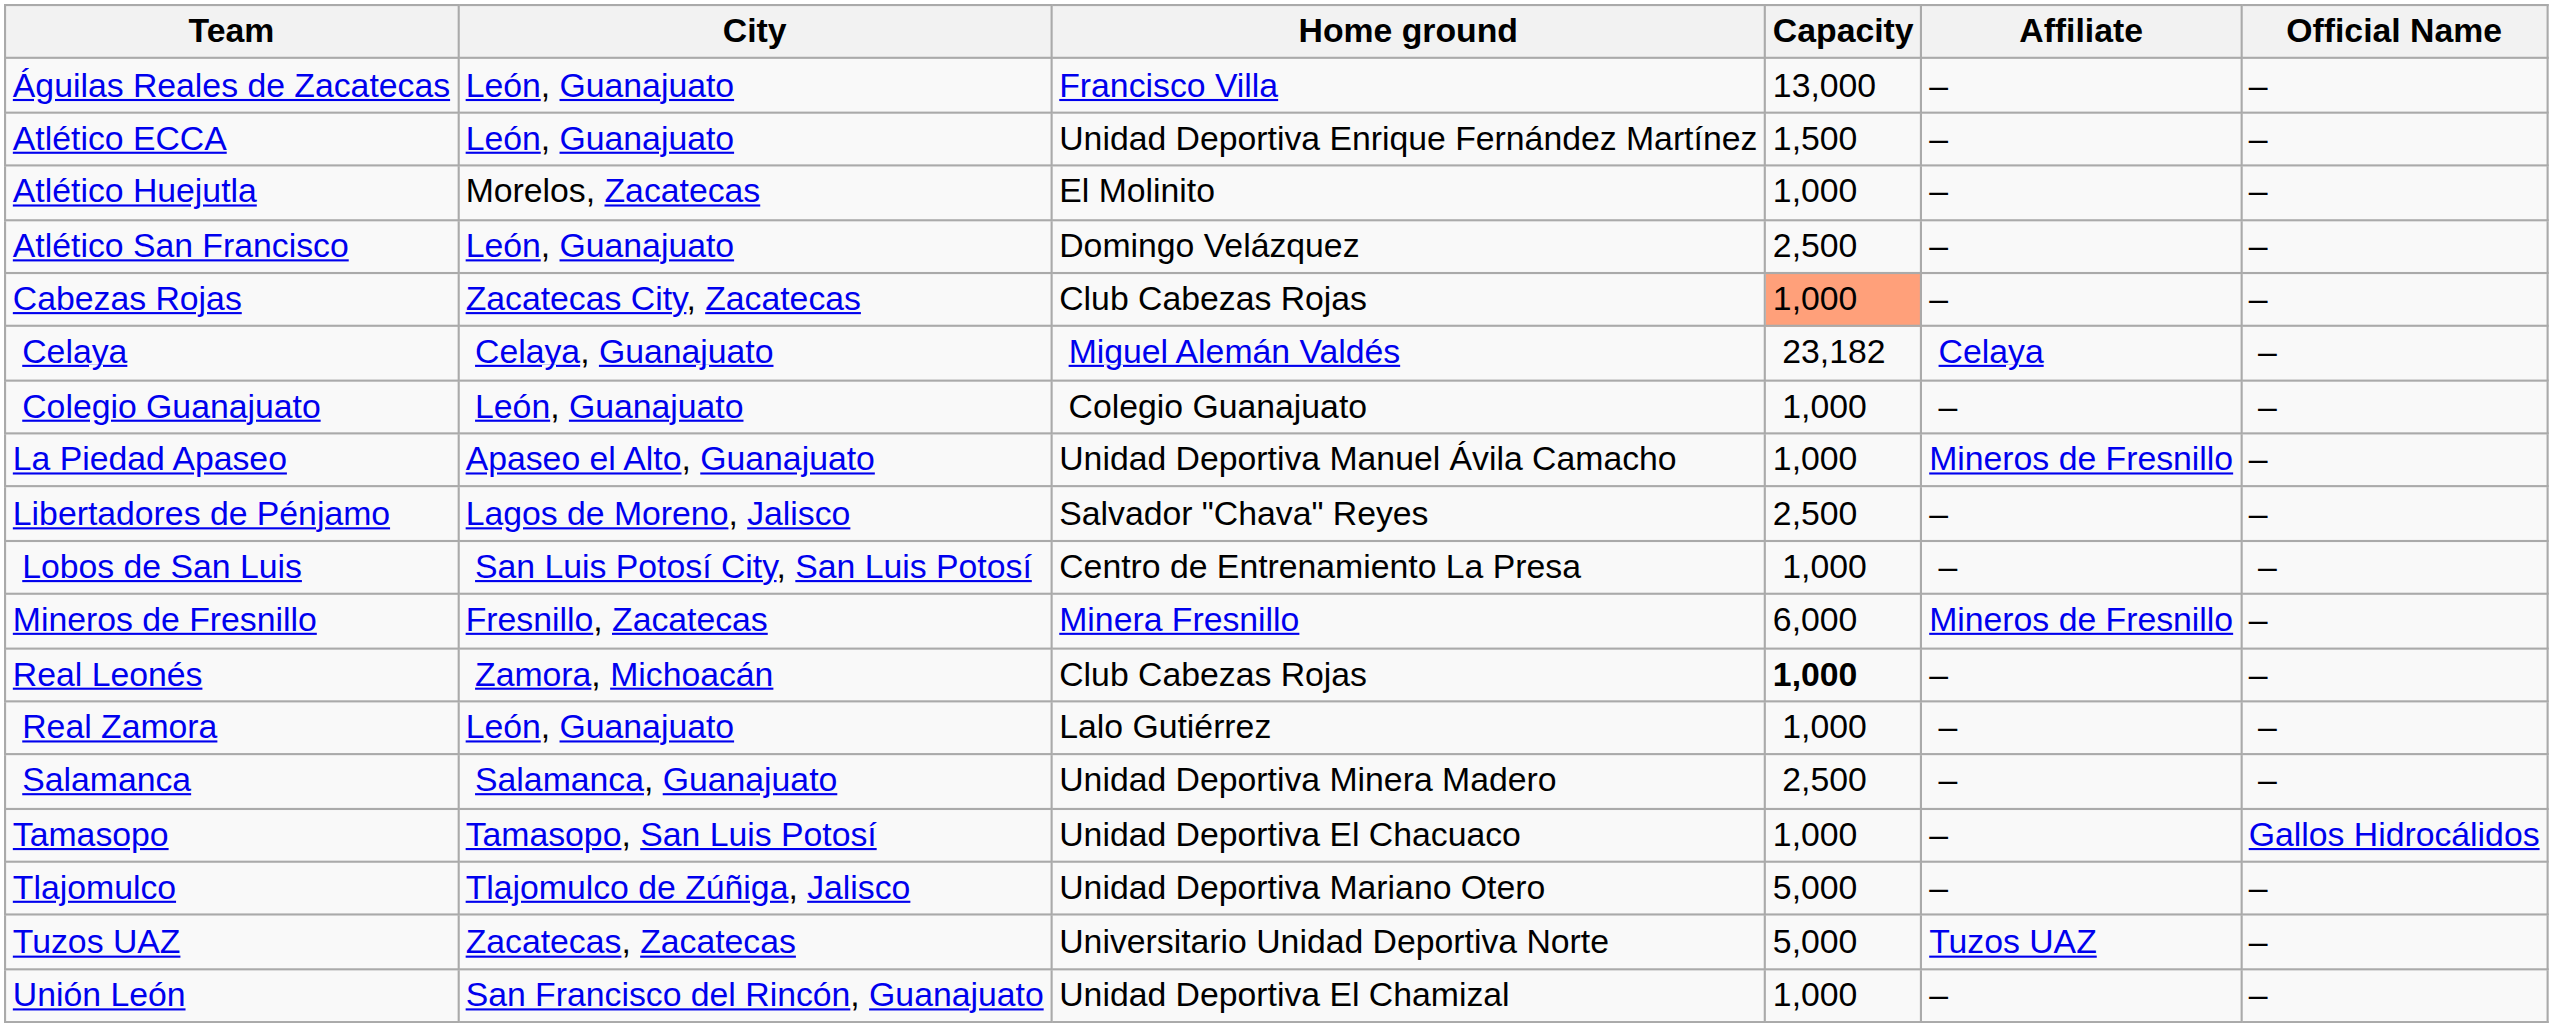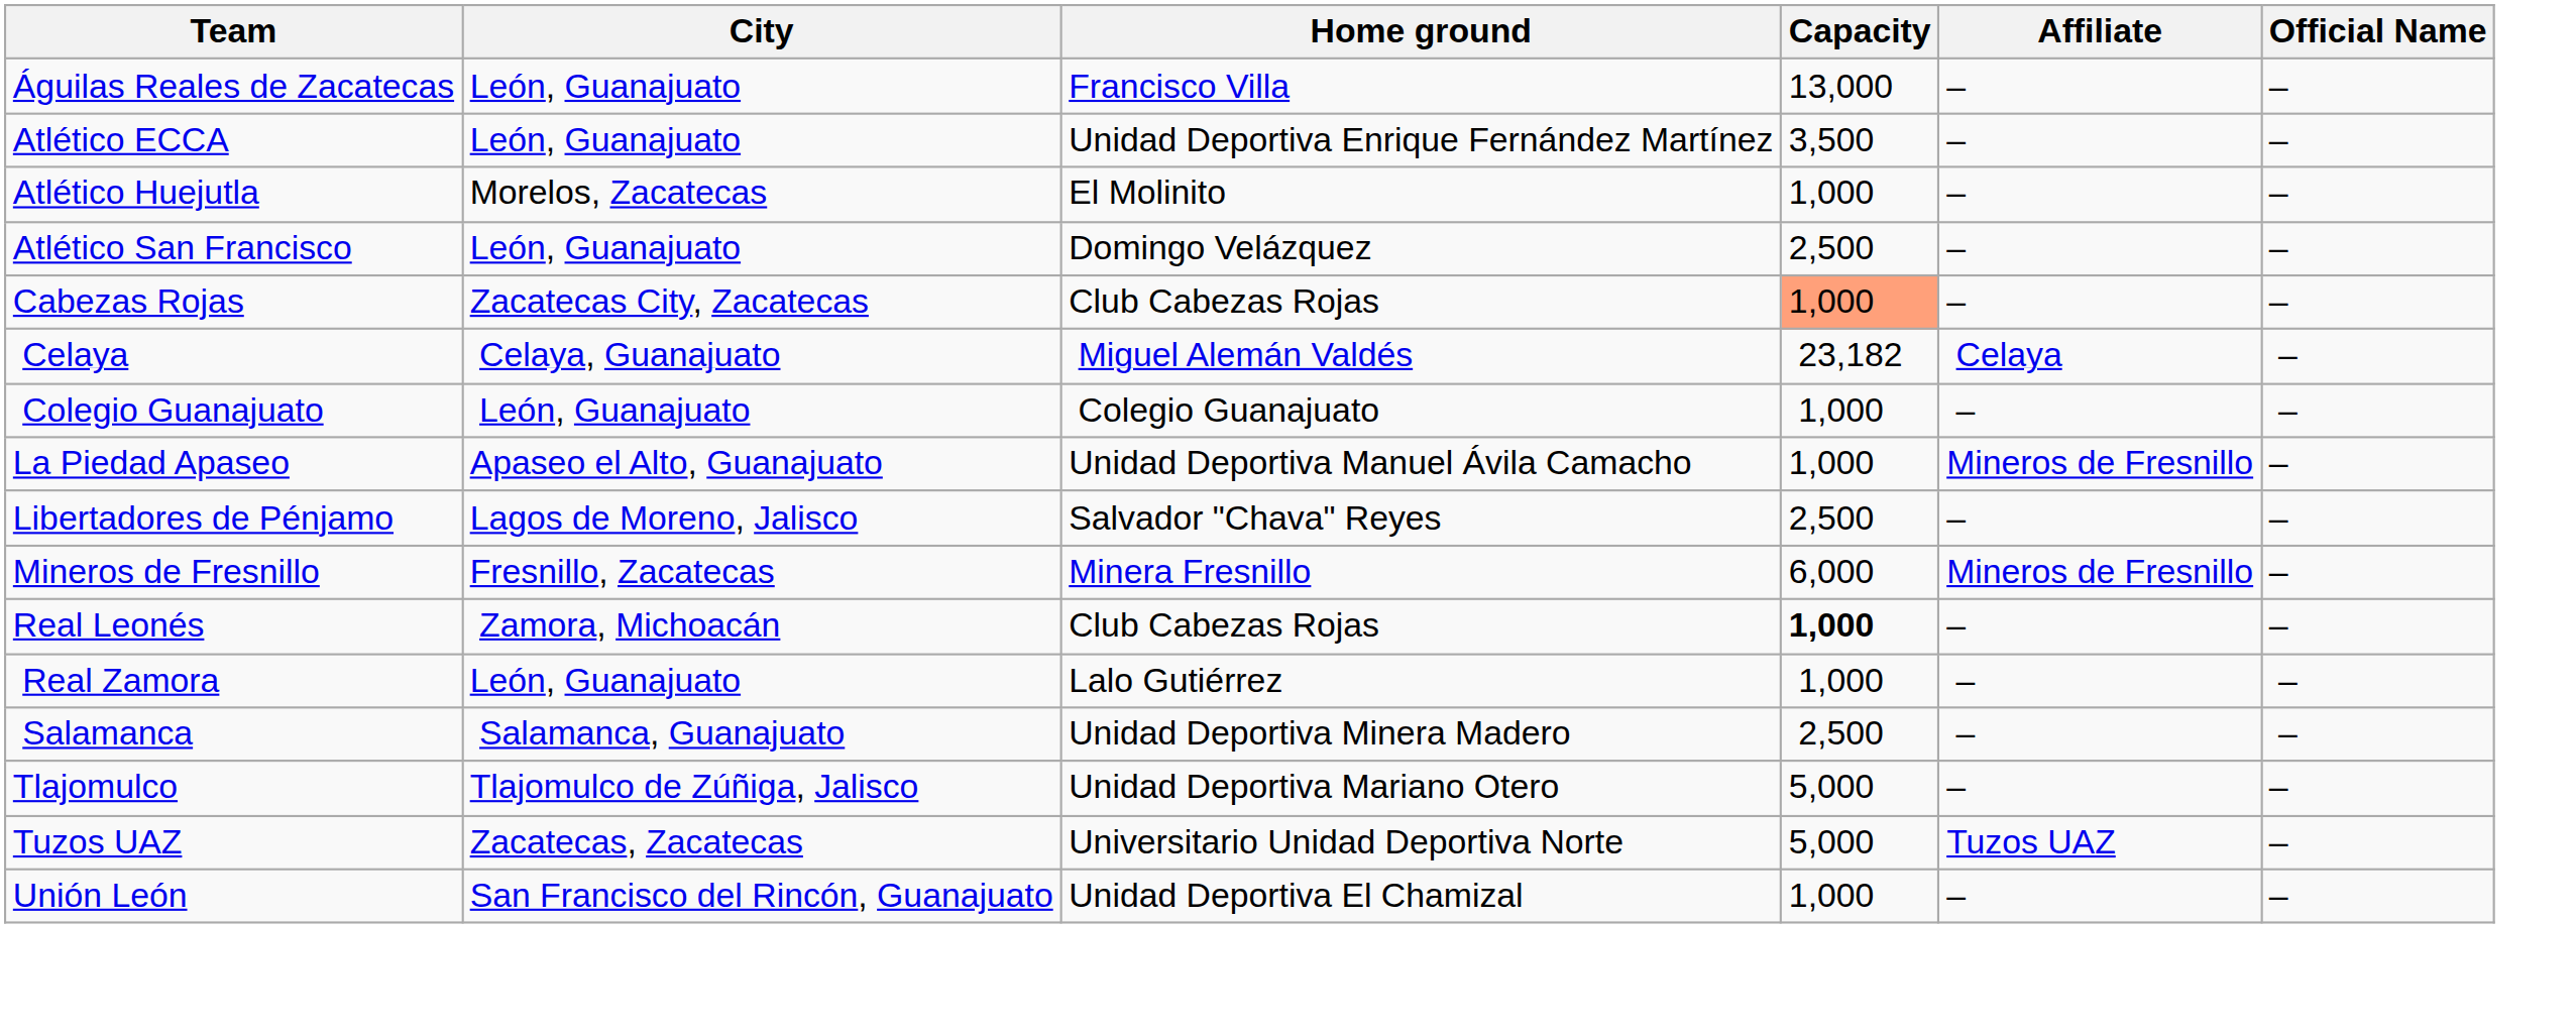 <table class="wikitable sortable">
 <tr>
 <th>Team</th>
 <th>City</th>
 <th>Home ground</th>
 <th>Capacity</th>
 <th>Affiliate</th>
 <th>Official Name</th>
 </tr>
 <tr>
 <td><a href='#'>Águilas Reales de Zacatecas</a></td>
 <td><a href='#'>León</a>, <a href='#'>Guanajuato</a></td>
 <td><a href='#'>Francisco Villa</a></td>
 <td>13,000</td>
 <td>–</td>
 <td>–</td>
 </tr>
 <tr>
 <td><a href='#'>Atlético ECCA</a></td>
 <td><a href='#'>León</a>, <a href='#'>Guanajuato</a></td>
 <td>Unidad Deportiva Enrique Fernández Martínez</td>
-<td>1,500</td>
+<td>3,500</td>
 <td>–</td>
 <td>–</td>
 </tr>
 <tr>
 <td><a href='#'>Atlético Huejutla</a></td>
 <td>Morelos, <a href='#'>Zacatecas</a></td>
 <td>El Molinito</td>
 <td>1,000</td>
 <td>–</td>
 <td>–</td>
 </tr>
 <tr>
 <td><a href='#'>Atlético San Francisco</a></td>
 <td><a href='#'>León</a>, <a href='#'>Guanajuato</a></td>
 <td>Domingo Velázquez</td>
 <td>2,500</td>
 <td>–</td>
 <td>–</td>
 </tr>
 <tr>
 <td><a href='#'>Cabezas Rojas</a></td>
 <td><a href='#'>Zacatecas City</a>, <a href='#'>Zacatecas</a></td>
 <td>Club Cabezas Rojas</td>
 <td style="background: lightsalmon;">1,000</td>
 <td>–</td>
 <td>–</td>
 </tr>
 <tr>
 <td> <a href='#'>Celaya</a> </td>
 <td> <a href='#'>Celaya</a>, <a href='#'>Guanajuato</a> </td>
 <td> <a href='#'>Miguel Alemán Valdés</a> </td>
 <td> 23,182 </td>
 <td> <a href='#'>Celaya</a> </td>
 <td> –</td>
 </tr>
 <tr>
 <td> <a href='#'>Colegio Guanajuato</a> </td>
 <td> <a href='#'>León</a>, <a href='#'>Guanajuato</a> </td>
 <td> Colegio Guanajuato </td>
 <td> 1,000</td>
 <td> – </td>
 <td> –</td>
 </tr>
 <tr>
 <td><a href='#'>La Piedad Apaseo</a></td>
 <td><a href='#'>Apaseo el Alto</a>, <a href='#'>Guanajuato</a></td>
 <td>Unidad Deportiva Manuel Ávila Camacho</td>
 <td>1,000</td>
 <td><a href='#'>Mineros de Fresnillo</a></td>
 <td>–</td>
 </tr>
 <tr>
 <td><a href='#'>Libertadores de Pénjamo</a></td>
 <td><a href='#'>Lagos de Moreno</a>, <a href='#'>Jalisco</a></td>
 <td>Salvador "Chava" Reyes</td>
 <td>2,500</td>
 <td>–</td>
 <td>–</td>
 </tr>
 <tr>
-<td> <a href='#'>Lobos de San Luis</a> </td>
-<td> <a href='#'>San Luis Potosí City</a>, <a href='#'>San Luis Potosí</a> </td>
-<td>Centro de Entrenamiento La Presa</td>
-<td> 1,000</td>
-<td> – </td>
-<td> –</td>
-</tr>
-<tr>
 <td><a href='#'>Mineros de Fresnillo</a></td>
 <td><a href='#'>Fresnillo</a>, <a href='#'>Zacatecas</a></td>
 <td><a href='#'>Minera Fresnillo</a></td>
 <td>6,000</td>
 <td><a href='#'>Mineros de Fresnillo</a></td>
 <td>–</td>
 </tr>
 <tr>
 <td><a href='#'>Real Leonés</a></td>
 <td> <a href='#'>Zamora</a>, <a href='#'>Michoacán</a> </td>
 <td>Club Cabezas Rojas</td>
 <td><strong>1,000</strong></td>
 <td>–</td>
 <td>–</td>
 </tr>
 <tr>
 <td> <a href='#'>Real Zamora</a> </td>
 <td><a href='#'>León</a>, <a href='#'>Guanajuato</a></td>
 <td>Lalo Gutiérrez</td>
 <td> 1,000</td>
 <td> – </td>
 <td> –</td>
 </tr>
 <tr>
 <td> <a href='#'>Salamanca</a> </td>
 <td> <a href='#'>Salamanca</a>, <a href='#'>Guanajuato</a> </td>
 <td>Unidad Deportiva Minera Madero</td>
 <td> 2,500</td>
 <td> – </td>
 <td> –</td>
 </tr>
 <tr>
-<td><a href='#'>Tamasopo</a></td>
-<td><a href='#'>Tamasopo</a>, <a href='#'>San Luis Potosí</a></td>
-<td>Unidad Deportiva El Chacuaco</td>
-<td>1,000</td>
-<td>–</td>
-<td><a href='#'>Gallos Hidrocálidos</a></td>
-</tr>
-<tr>
 <td><a href='#'>Tlajomulco</a></td>
 <td><a href='#'>Tlajomulco de Zúñiga</a>, <a href='#'>Jalisco</a></td>
 <td>Unidad Deportiva Mariano Otero</td>
 <td>5,000</td>
 <td>–</td>
 <td>–</td>
 </tr>
 <tr>
 <td><a href='#'>Tuzos UAZ</a></td>
 <td><a href='#'>Zacatecas</a>, <a href='#'>Zacatecas</a></td>
 <td>Universitario Unidad Deportiva Norte</td>
 <td>5,000</td>
 <td><a href='#'>Tuzos UAZ</a></td>
 <td>–</td>
 </tr>
 <tr>
 <td><a href='#'>Unión León</a></td>
 <td><a href='#'>San Francisco del Rincón</a>, <a href='#'>Guanajuato</a></td>
 <td>Unidad Deportiva El Chamizal</td>
 <td>1,000</td>
 <td>–</td>
 <td>–</td>
 </tr>
 </table>
